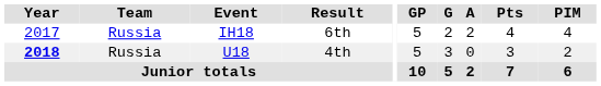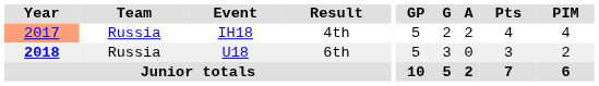 <table border="0" cellpadding="1" cellspacing="0" ID="Table3" style="text-align:center; width:40em">
 <tr ALIGN="center" bgcolor="#e0e0e0">
 <th>Year</th>
 <th>Team</th>
 <th>Event</th>
 <th>Result</th>
 <th rowspan="99" bgcolor="#ffffff"></th>
 <th>GP</th>
 <th>G</th>
 <th>A</th>
 <th>Pts</th>
 <th>PIM</th>
 </tr>
 <tr>
-<td><a href='#'>2017</a></td>
+<td style="background: lightsalmon;"><a href='#'>2017</a></td>
 <td><a href='#'>Russia</a></td>
 <td><a href='#'>IH18</a></td>
-<td>6th</td>
+<td>4th</td>
 <td>5</td>
 <td>2</td>
 <td>2</td>
 <td>4</td>
 <td>4</td>
 </tr>
 <tr bgcolor="#f0f0f0">
 <td><strong><a href='#'>2018</a></strong></td>
 <td>Russia</td>
 <td><a href='#'>U18</a></td>
-<td>4th</td>
+<td>6th</td>
 <td>5</td>
 <td>3</td>
 <td>0</td>
 <td>3</td>
 <td>2</td>
 </tr>
 <tr ALIGN="center" bgcolor="#e0e0e0">
 <th colspan=4>Junior totals</th>
 <th>10</th>
 <th>5</th>
 <th>2</th>
 <th>7</th>
 <th>6</th>
 </tr>
 </table>
